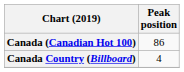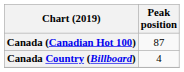 <table class="wikitable sortable plainrowheaders" style="text-align:center;">
 <tr>
 <th>Chart (2019)</th>
 <th>Peak <br> position</th>
 </tr>
 <tr>
 <th scope="row">Canada (<a href='#'>Canadian Hot 100</a>)</th>
-<td>86</td>
+<td>87</td>
 </tr>
 <tr>
 <th scope="row">Canada <a href='#'>Country</a> (<a href='#'><em>Billboard</em></a>)</th>
 <td>4</td>
 </tr>
 <tr>
 </tr>
 </table>
